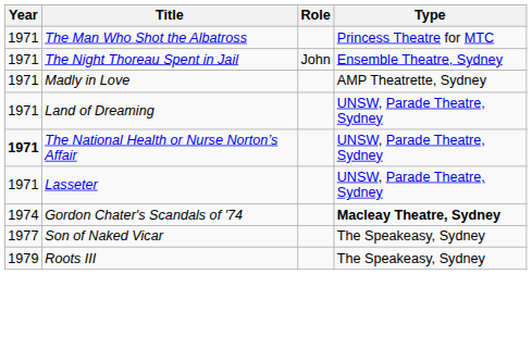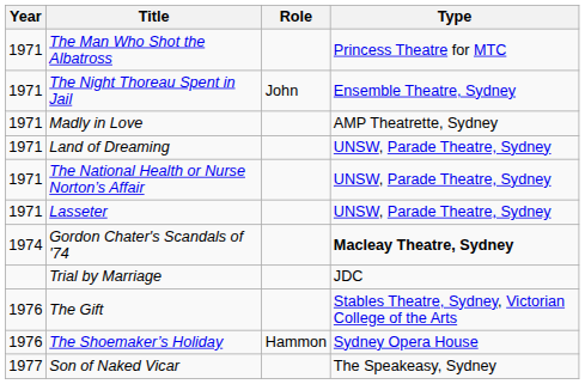 <table class="wikitable">
 <tr>
 <th>Year</th>
 <th>Title</th>
 <th>Role</th>
 <th>Type</th>
 </tr>
 <tr>
 <td>1971</td>
 <td><em><a href='#'>The Man Who Shot the Albatross</a></em></td>
 <td></td>
 <td><a href='#'>Princess Theatre</a> for <a href='#'>MTC</a></td>
 </tr>
 <tr>
 <td>1971</td>
 <td><em><a href='#'>The Night Thoreau Spent in Jail</a></em></td>
 <td>John</td>
 <td><a href='#'>Ensemble Theatre, Sydney</a></td>
 </tr>
 <tr>
 <td>1971</td>
 <td><em>Madly in Love</em></td>
 <td></td>
 <td>AMP Theatrette, Sydney</td>
 </tr>
 <tr>
 <td>1971</td>
 <td><em>Land of Dreaming</em></td>
 <td></td>
 <td><a href='#'>UNSW</a>, <a href='#'>Parade Theatre, Sydney</a></td>
 </tr>
 <tr>
-<td><strong>1971</strong></td>
+<td>1971</td>
 <td><em><a href='#'>The National Health or Nurse Norton’s Affair</a></em></td>
 <td></td>
 <td><a href='#'>UNSW</a>, <a href='#'>Parade Theatre, Sydney</a></td>
 </tr>
 <tr>
 <td>1971</td>
 <td><em><a href='#'>Lasseter</a></em></td>
 <td></td>
 <td><a href='#'>UNSW</a>, <a href='#'>Parade Theatre, Sydney</a></td>
 </tr>
 <tr>
 <td>1974</td>
 <td><em>Gordon Chater's Scandals of '74</em></td>
 <td></td>
 <td><strong>Macleay Theatre, Sydney</strong></td>
 </tr>
 <tr>
+<td></td>
+<td><em>Trial by Marriage</em></td>
+<td></td>
+<td>JDC</td>
+</tr>
+<tr>
+<td>1976</td>
+<td><em>The Gift</em></td>
+<td></td>
+<td><a href='#'>Stables Theatre, Sydney</a>, <a href='#'>Victorian College of the Arts</a></td>
+</tr>
+<tr>
+<td>1976</td>
+<td><em><a href='#'>The Shoemaker’s Holiday</a></em></td>
+<td>Hammon</td>
+<td><a href='#'>Sydney Opera House</a></td>
+</tr>
+<tr>
 <td>1977</td>
 <td><em>Son of Naked Vicar</em></td>
 <td></td>
 <td>The Speakeasy, Sydney</td>
 </tr>
-<tr>
-<td>1979</td>
-<td><em>Roots III</em></td>
-<td></td>
-<td>The Speakeasy, Sydney</td>
-</tr>
 </table>
